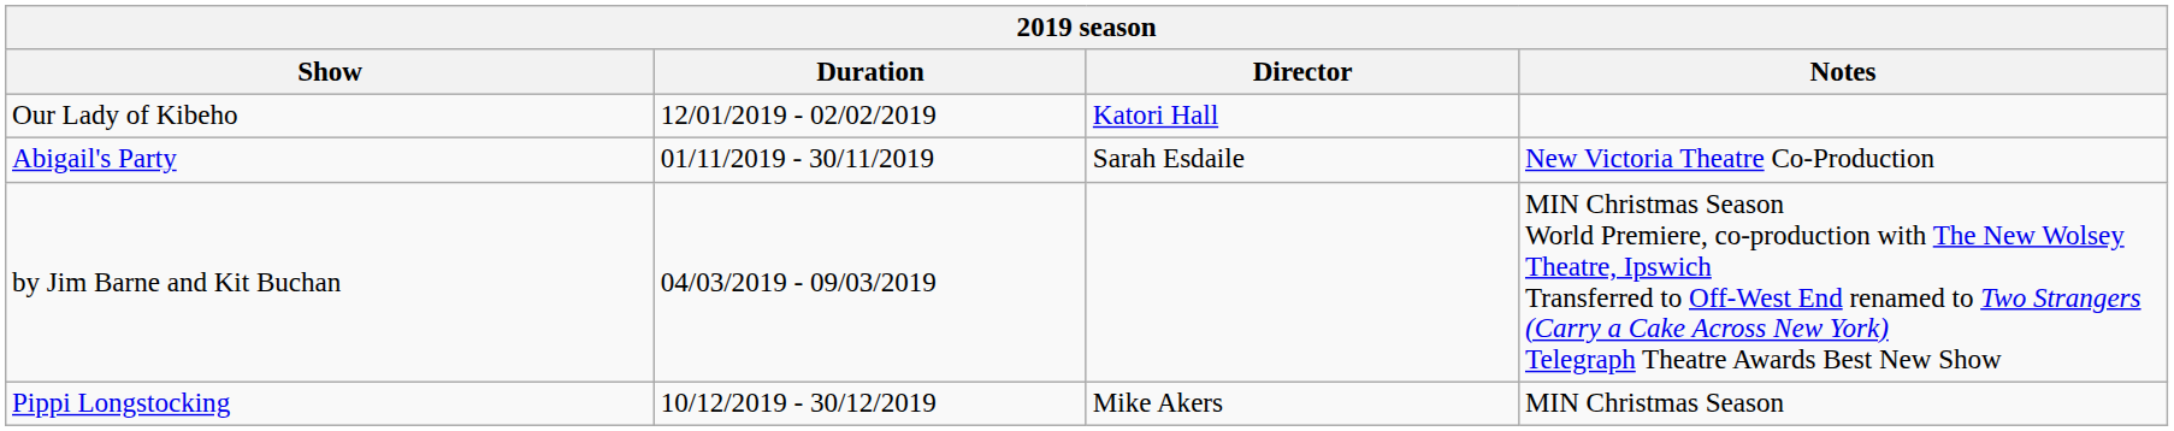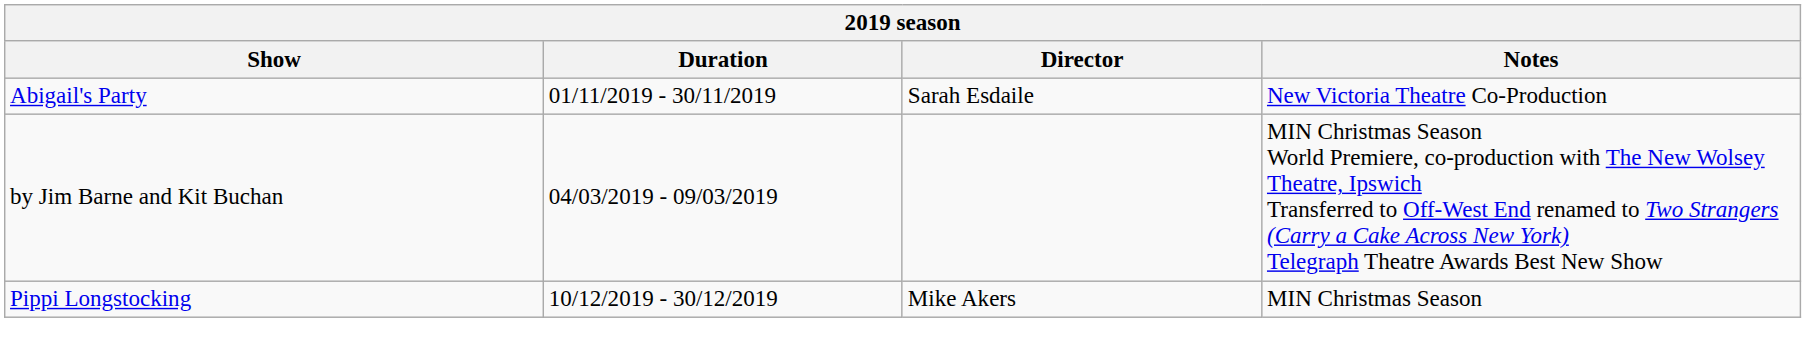 <table class="wikitable collapsible autocollapse">
 <tr>
 <th colspan="4">2019 season</th>
 </tr>
 <tr>
 <th width="30%">Show</th>
 <th width="20%">Duration</th>
 <th width="20%">Director</th>
 <th width="30%">Notes</th>
-</tr>
-<tr>
-<td>Our Lady of Kibeho</td>
-<td>12/01/2019 - 02/02/2019</td>
-<td><a href='#'>Katori Hall</a></td>
-<td></td>
 </tr>
 <tr>
 <td><a href='#'>Abigail's Party</a></td>
 <td>01/11/2019 - 30/11/2019</td>
 <td>Sarah Esdaile</td>
 <td><a href='#'>New Victoria Theatre</a> Co-Production</td>
 </tr>
 <tr>
 <td> by Jim Barne and Kit Buchan</td>
 <td>04/03/2019 - 09/03/2019</td>
 <td></td>
 <td>MIN Christmas Season<br>World Premiere, co-production with <a href='#'>The New Wolsey Theatre, Ipswich</a><br>Transferred to <a href='#'>Off-West End</a> renamed to <em><a href='#'>Two Strangers (Carry a Cake Across New York)</a></em><br><a href='#'>Telegraph</a> Theatre Awards Best New Show</td>
 </tr>
 <tr>
 <td><a href='#'>Pippi Longstocking</a></td>
 <td>10/12/2019 - 30/12/2019</td>
 <td>Mike Akers</td>
 <td>MIN Christmas Season</td>
 </tr>
 </table>
